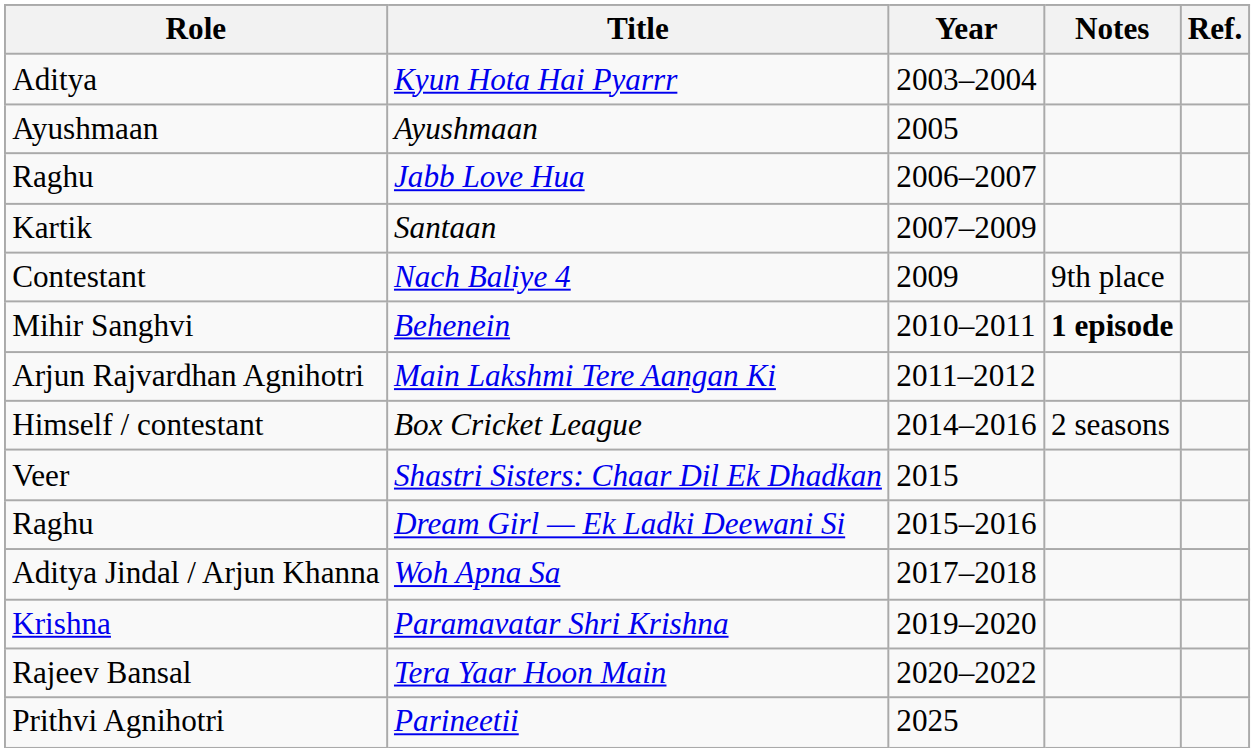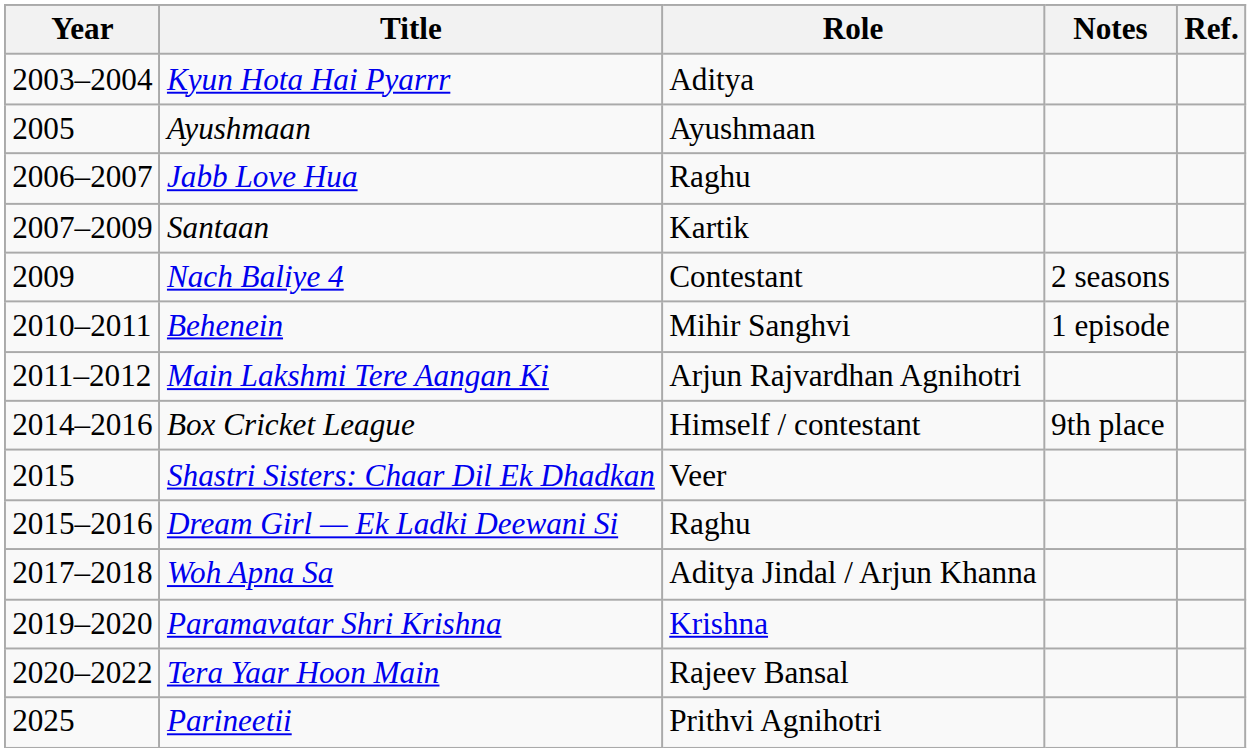 <table class="wikitable sortable">
 <tr>
+<th>Year</th>
+<th>Title</th>
 <th>Role</th>
-<th>Title</th>
-<th>Year</th>
 <th>Notes</th>
 <th>Ref.</th>
 </tr>
 <tr>
+<td>2003–2004</td>
+<td><em><a href='#'>Kyun Hota Hai Pyarrr</a></em></td>
 <td>Aditya</td>
-<td><em><a href='#'>Kyun Hota Hai Pyarrr</a></em></td>
-<td>2003–2004</td>
 <td></td>
 <td></td>
 </tr>
 <tr>
+<td>2005</td>
+<td><em>Ayushmaan</em></td>
 <td>Ayushmaan</td>
-<td><em>Ayushmaan</em></td>
-<td>2005</td>
 <td></td>
 <td></td>
 </tr>
 <tr>
+<td>2006–2007</td>
+<td><em><a href='#'>Jabb Love Hua</a></em></td>
 <td>Raghu</td>
-<td><em><a href='#'>Jabb Love Hua</a></em></td>
-<td>2006–2007</td>
 <td></td>
 <td></td>
 </tr>
 <tr>
+<td>2007–2009</td>
+<td><em>Santaan</em></td>
 <td>Kartik</td>
-<td><em>Santaan</em></td>
-<td>2007–2009</td>
 <td></td>
 <td></td>
 </tr>
 <tr>
+<td>2009</td>
+<td><em><a href='#'>Nach Baliye 4</a></em></td>
 <td>Contestant</td>
-<td><em><a href='#'>Nach Baliye 4</a></em></td>
-<td>2009</td>
+<td>2 seasons</td>
+<td></td>
+</tr>
+<tr>
+<td>2010–2011</td>
+<td><em><a href='#'>Behenein</a></em></td>
+<td>Mihir Sanghvi</td>
+<td>1 episode</td>
+<td></td>
+</tr>
+<tr>
+<td>2011–2012</td>
+<td><em><a href='#'>Main Lakshmi Tere Aangan Ki</a></em></td>
+<td>Arjun Rajvardhan Agnihotri</td>
+<td></td>
+<td></td>
+</tr>
+<tr>
+<td>2014–2016</td>
+<td><em>Box Cricket League</em></td>
+<td>Himself / contestant</td>
 <td>9th place</td>
 <td></td>
 </tr>
 <tr>
-<td>Mihir Sanghvi</td>
-<td><em><a href='#'>Behenein</a></em></td>
-<td>2010–2011</td>
-<td><strong>1 episode</strong></td>
-<td></td>
-</tr>
-<tr>
-<td>Arjun Rajvardhan Agnihotri</td>
-<td><em><a href='#'>Main Lakshmi Tere Aangan Ki</a></em></td>
-<td>2011–2012</td>
+<td>2015</td>
+<td><em><a href='#'>Shastri Sisters: Chaar Dil Ek Dhadkan</a></em></td>
+<td>Veer</td>
 <td></td>
 <td></td>
 </tr>
 <tr>
-<td>Himself / contestant</td>
-<td><em>Box Cricket League</em></td>
-<td>2014–2016</td>
-<td>2 seasons</td>
-<td></td>
-</tr>
-<tr>
-<td>Veer</td>
-<td><em><a href='#'>Shastri Sisters: Chaar Dil Ek Dhadkan</a></em></td>
-<td>2015</td>
+<td>2015–2016</td>
+<td><em><a href='#'>Dream Girl — Ek Ladki Deewani Si</a></em></td>
+<td>Raghu</td>
 <td></td>
 <td></td>
 </tr>
 <tr>
-<td>Raghu</td>
-<td><em><a href='#'>Dream Girl — Ek Ladki Deewani Si</a></em></td>
-<td>2015–2016</td>
+<td>2017–2018</td>
+<td><em><a href='#'>Woh Apna Sa</a></em></td>
+<td>Aditya Jindal / Arjun Khanna</td>
 <td></td>
 <td></td>
 </tr>
 <tr>
-<td>Aditya Jindal / Arjun Khanna</td>
-<td><em><a href='#'>Woh Apna Sa</a></em></td>
-<td>2017–2018</td>
+<td>2019–2020</td>
+<td><em><a href='#'>Paramavatar Shri Krishna</a></em></td>
+<td><a href='#'>Krishna</a></td>
 <td></td>
 <td></td>
 </tr>
 <tr>
-<td><a href='#'>Krishna</a></td>
-<td><em><a href='#'>Paramavatar Shri Krishna</a></em></td>
-<td>2019–2020</td>
+<td>2020–2022</td>
+<td><em><a href='#'>Tera Yaar Hoon Main</a></em></td>
+<td>Rajeev Bansal</td>
 <td></td>
 <td></td>
 </tr>
 <tr>
-<td>Rajeev Bansal</td>
-<td><em><a href='#'>Tera Yaar Hoon Main</a></em></td>
-<td>2020–2022</td>
-<td></td>
-<td></td>
-</tr>
-<tr>
+<td>2025</td>
+<td><em><a href='#'>Parineetii</a></em></td>
 <td>Prithvi Agnihotri</td>
-<td><em><a href='#'>Parineetii</a></em></td>
-<td>2025</td>
 <td></td>
 <td></td>
 </tr>
 </table>
